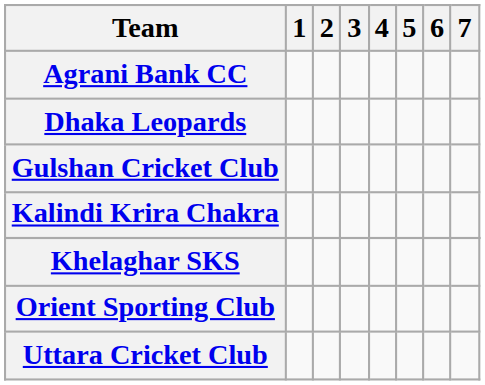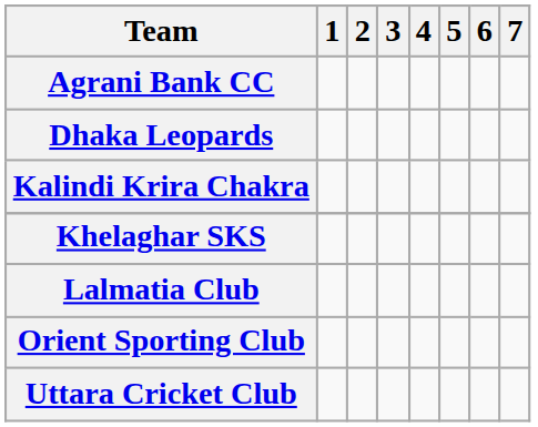 <table class="wikitable" style="font-size:85%; text-align:center;">
 <tr>
 <th>Team</th>
 <th>1</th>
 <th>2</th>
 <th>3</th>
 <th>4</th>
 <th>5</th>
 <th>6</th>
 <th>7</th>
 </tr>
 <tr>
 <th align="left"><strong><a href='#'>Agrani Bank CC</a> </strong></th>
 <td></td>
 <td></td>
 <td></td>
 <td></td>
 <td></td>
 <td></td>
 <td></td>
 </tr>
 <tr>
 <th align="left"><strong><a href='#'>Dhaka Leopards</a></strong></th>
 <td></td>
 <td></td>
 <td></td>
 <td></td>
 <td></td>
 <td></td>
 <td></td>
 </tr>
 <tr>
-<th align="left"><strong><a href='#'>Gulshan Cricket Club</a></strong></th>
-<td></td>
-<td></td>
-<td></td>
-<td></td>
-<td></td>
-<td></td>
-<td></td>
-</tr>
-<tr>
 <th align="left"><strong><a href='#'>Kalindi Krira Chakra</a></strong></th>
 <td></td>
 <td></td>
 <td></td>
 <td></td>
 <td></td>
 <td></td>
 <td></td>
 </tr>
 <tr>
 </tr>
 <tr>
 <th align="left"><strong><a href='#'>Khelaghar SKS</a></strong></th>
+<td></td>
+<td></td>
+<td></td>
+<td></td>
+<td></td>
+<td></td>
+<td></td>
+</tr>
+<tr>
+<th align="left"><strong><a href='#'>Lalmatia Club</a></strong></th>
 <td></td>
 <td></td>
 <td></td>
 <td></td>
 <td></td>
 <td></td>
 <td></td>
 </tr>
 <tr>
 <th align="left"><strong><a href='#'>Orient Sporting Club</a></strong></th>
 <td></td>
 <td></td>
 <td></td>
 <td></td>
 <td></td>
 <td></td>
 <td></td>
 </tr>
 <tr>
 <th align="left"><strong><a href='#'>Uttara Cricket Club</a></strong></th>
 <td></td>
 <td></td>
 <td></td>
 <td></td>
 <td></td>
 <td></td>
 <td></td>
 </tr>
 </table>
